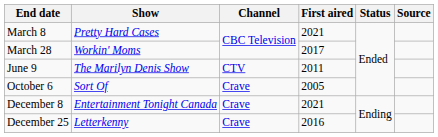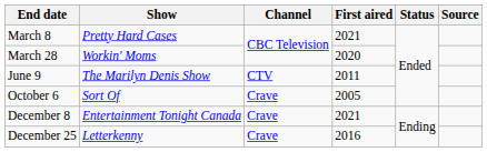 <table class="wikitable">
 <tr>
 <th>End date</th>
 <th>Show</th>
 <th>Channel</th>
 <th>First aired</th>
 <th>Status</th>
 <th>Source</th>
 </tr>
 <tr>
 <td>March 8</td>
 <td><em><a href='#'>Pretty Hard Cases</a></em></td>
 <td rowspan=2><a href='#'>CBC Television</a></td>
 <td>2021</td>
 <td rowspan=4>Ended</td>
 <td></td>
 </tr>
 <tr>
 <td>March 28</td>
 <td><em><a href='#'>Workin' Moms</a></em></td>
-<td>2017</td>
+<td>2020</td>
 <td></td>
 </tr>
 <tr>
 <td>June 9</td>
 <td><em><a href='#'>The Marilyn Denis Show</a></em></td>
 <td><a href='#'>CTV</a></td>
 <td>2011</td>
 <td></td>
 </tr>
 <tr>
 <td>October 6</td>
 <td><em><a href='#'>Sort Of</a></em></td>
 <td><a href='#'>Crave</a></td>
 <td>2005</td>
 <td></td>
 </tr>
 <tr>
 <td>December 8</td>
 <td><em><a href='#'>Entertainment Tonight Canada</a></em></td>
 <td><a href='#'>Crave</a></td>
 <td>2021</td>
 <td rowspan=2>Ending</td>
 <td></td>
 </tr>
 <tr>
 <td>December 25</td>
 <td><em><a href='#'>Letterkenny</a></em></td>
 <td><a href='#'>Crave</a></td>
 <td>2016</td>
 <td></td>
 </tr>
 </table>
